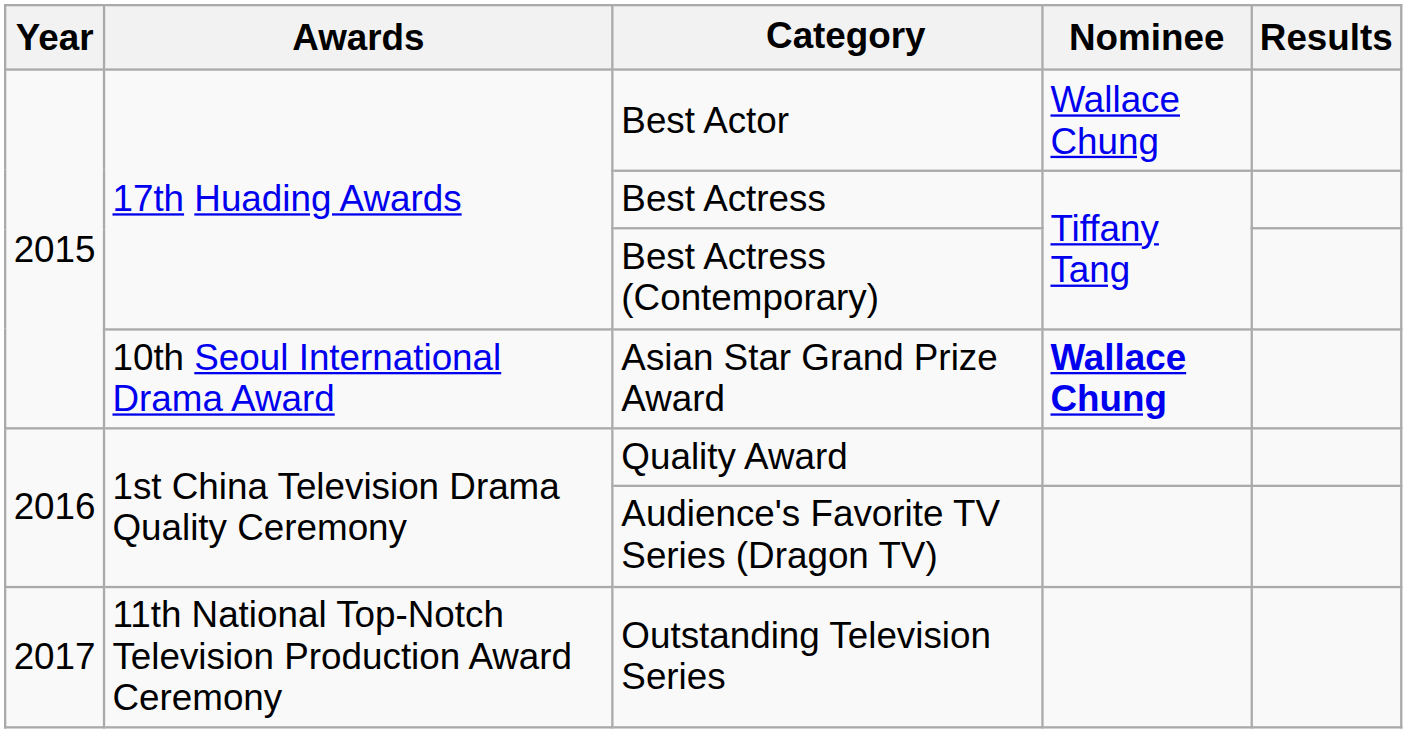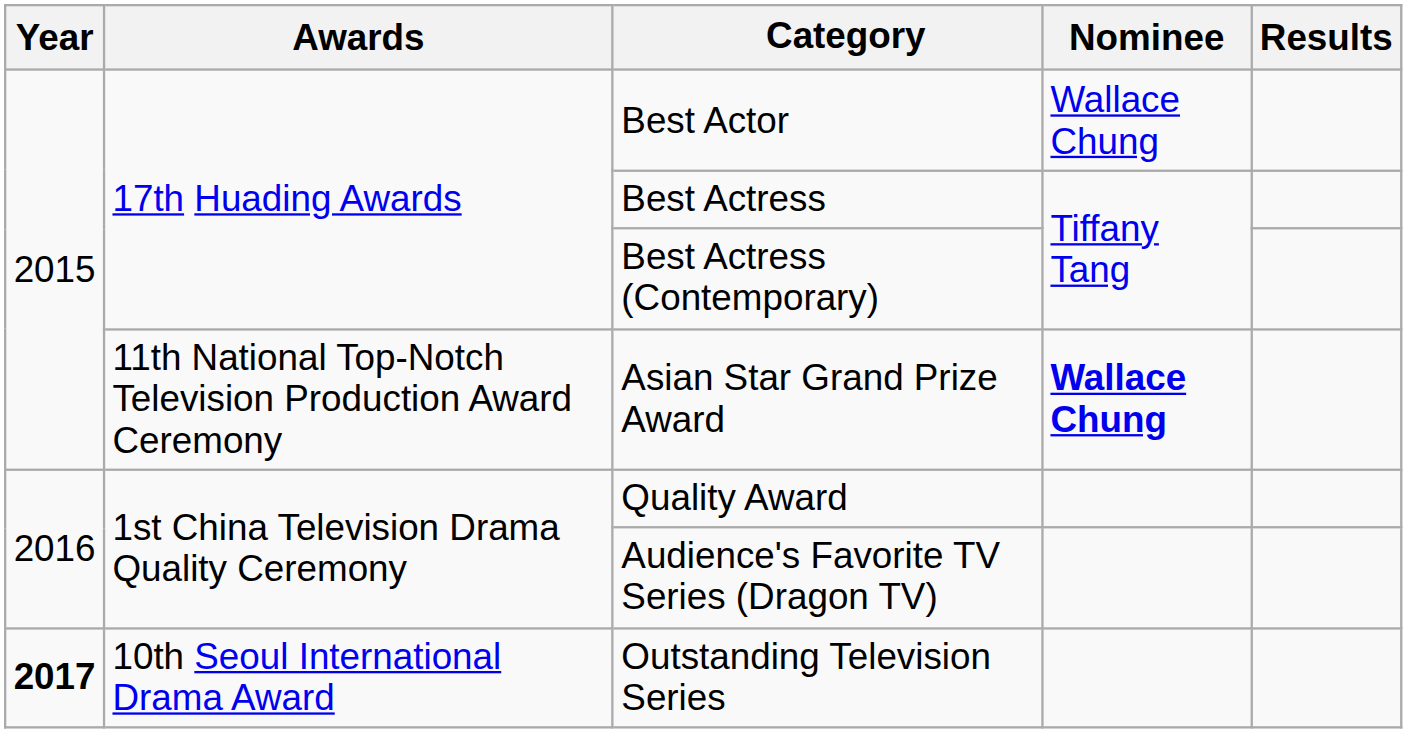 <table class="wikitable">
 <tr>
 <th>Year</th>
 <th>Awards</th>
 <th>　Category</th>
 <th>Nominee</th>
 <th>Results</th>
 </tr>
 <tr>
 <td rowspan=4>2015</td>
 <td rowspan=3><a href='#'>17th</a> <a href='#'>Huading Awards</a></td>
 <td>Best Actor</td>
 <td><a href='#'>Wallace Chung</a></td>
 <td></td>
 </tr>
 <tr>
 <td>Best Actress</td>
 <td rowspan=2><a href='#'>Tiffany Tang</a></td>
 <td></td>
 </tr>
 <tr>
 <td>Best Actress (Contemporary)</td>
 <td></td>
 </tr>
 <tr>
-<td>10th <a href='#'>Seoul International Drama Award</a></td>
+<td>11th National Top-Notch Television Production Award Ceremony</td>
 <td>Asian Star Grand Prize Award</td>
 <td><strong><a href='#'>Wallace Chung</a></strong></td>
 <td></td>
 </tr>
 <tr>
 <td rowspan="2">2016</td>
 <td rowspan="2">1st China Television Drama Quality Ceremony</td>
 <td>Quality Award</td>
 <td></td>
 <td></td>
 </tr>
 <tr>
 <td>Audience's Favorite TV Series (Dragon TV)</td>
 <td></td>
 <td></td>
 </tr>
 <tr>
-<td>2017</td>
-<td>11th National Top-Notch Television Production Award Ceremony</td>
+<td><strong>2017</strong></td>
+<td>10th <a href='#'>Seoul International Drama Award</a></td>
 <td>Outstanding Television Series</td>
 <td></td>
 <td></td>
 </tr>
 </table>
